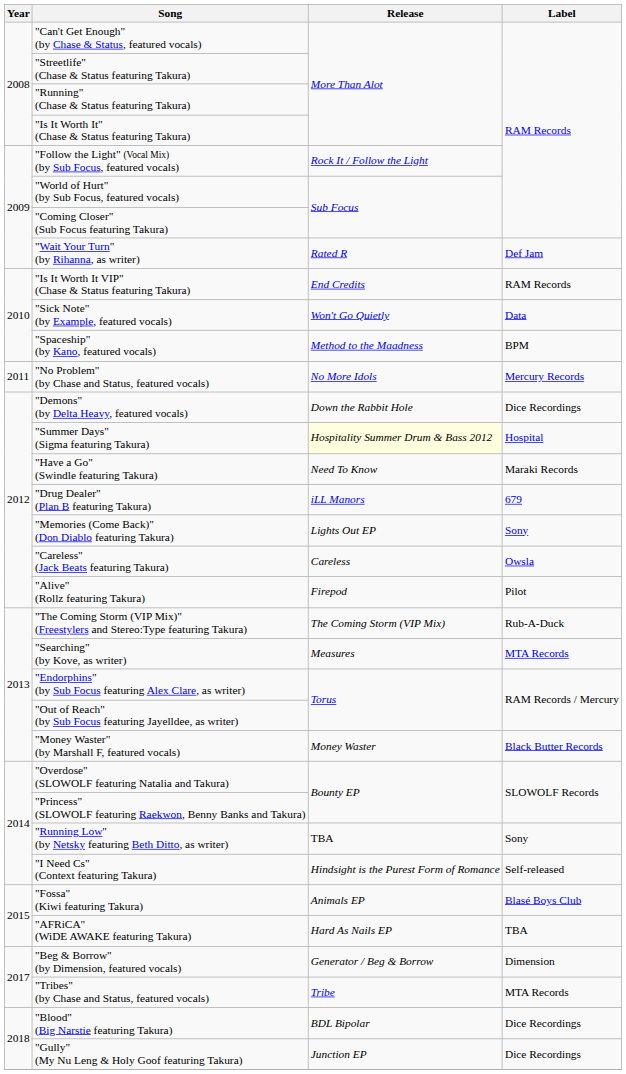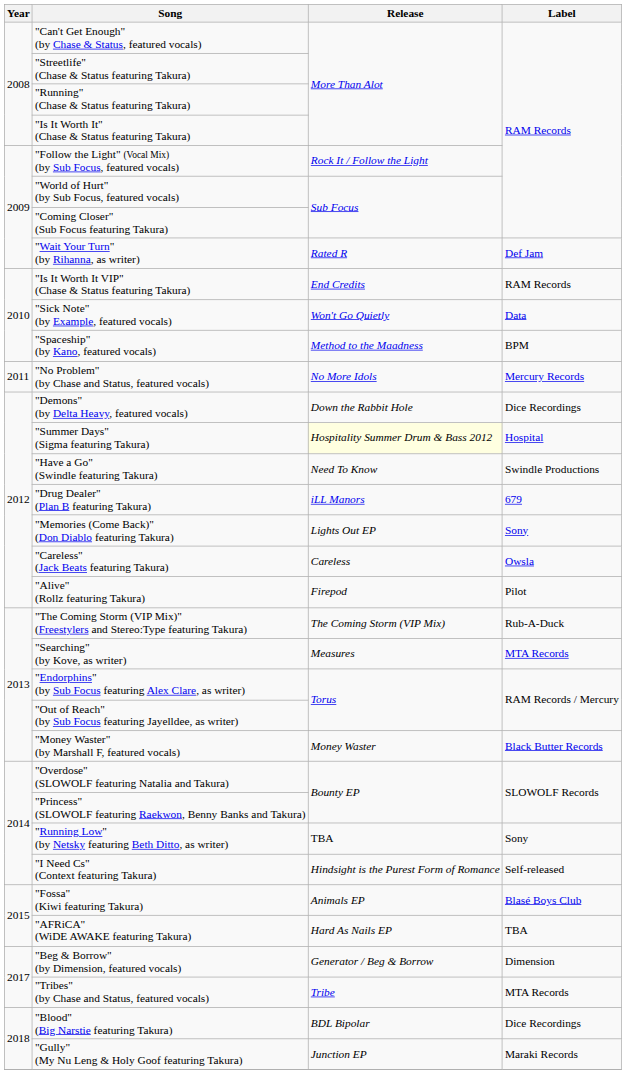 <table class="wikitable">
 <tr>
 <th>Year</th>
 <th>Song</th>
 <th>Release</th>
 <th>Label</th>
 </tr>
 <tr>
 <td rowspan="4">2008</td>
 <td>"Can't Get Enough"<br><span>(by <a href='#'>Chase & Status</a>, featured vocals)</span></td>
 <td rowspan="4"><em><a href='#'>More Than Alot</a></em></td>
 <td rowspan="7"><a href='#'>RAM Records</a></td>
 </tr>
 <tr>
 <td>"Streetlife"<br><span>(Chase & Status featuring Takura)</span></td>
 </tr>
 <tr>
 <td>"Running"<br><span>(Chase & Status featuring Takura)</span></td>
 </tr>
 <tr>
 <td>"Is It Worth It"<br><span>(Chase & Status featuring Takura)</span></td>
 </tr>
 <tr>
 <td rowspan="4">2009</td>
 <td>"Follow the Light" <small>(Vocal Mix)</small><br><span>(by <a href='#'>Sub Focus</a>, featured vocals)</span></td>
 <td><em><a href='#'>Rock It / Follow the Light</a></em></td>
 </tr>
 <tr>
 <td>"World of Hurt"<br><span>(by Sub Focus, featured vocals)</span></td>
 <td rowspan="2"><em><a href='#'>Sub Focus</a></em></td>
 </tr>
 <tr>
 <td>"Coming Closer"<br><span>(Sub Focus featuring Takura)</span></td>
 </tr>
 <tr>
 <td>"<a href='#'>Wait Your Turn</a>"<br><span>(by <a href='#'>Rihanna</a>, as writer)</span></td>
 <td><em><a href='#'>Rated R</a></em></td>
 <td><a href='#'>Def Jam</a></td>
 </tr>
 <tr>
 <td rowspan="3">2010</td>
 <td>"Is It Worth It VIP"<br><span>(Chase & Status featuring Takura)</span></td>
 <td><em><a href='#'>End Credits</a></em></td>
 <td>RAM Records</td>
 </tr>
 <tr>
 <td>"Sick Note"<br><span>(by <a href='#'>Example</a>, featured vocals)</span></td>
 <td><em><a href='#'>Won't Go Quietly</a></em></td>
 <td><a href='#'>Data</a></td>
 </tr>
 <tr>
 <td>"Spaceship"<br><span>(by <a href='#'>Kano</a>, featured vocals)</span></td>
 <td><em><a href='#'>Method to the Maadness</a></em></td>
 <td>BPM</td>
 </tr>
 <tr>
 <td rowspan="1">2011</td>
 <td>"No Problem"<br><span>(by Chase and Status, featured vocals)</span></td>
 <td><em><a href='#'>No More Idols</a></em></td>
 <td><a href='#'>Mercury Records</a></td>
 </tr>
 <tr>
 <td rowspan="7">2012</td>
 <td>"Demons"<br><span>(by <a href='#'>Delta Heavy</a>, featured vocals)</span></td>
 <td><em>Down the Rabbit Hole</em></td>
 <td>Dice Recordings</td>
 </tr>
 <tr>
 <td>"Summer Days"<br><span>(Sigma featuring Takura)</span></td>
 <td style="background: lightyellow;"><em>Hospitality Summer Drum & Bass 2012</em></td>
 <td><a href='#'>Hospital</a></td>
 </tr>
 <tr>
 <td>"Have a Go"<br><span>(Swindle featuring Takura)</span></td>
 <td><em>Need To Know</em></td>
-<td>Maraki Records</td>
+<td>Swindle Productions</td>
 </tr>
 <tr>
 <td>"Drug Dealer"<br><span>(<a href='#'>Plan B</a> featuring Takura)</span></td>
 <td><em><a href='#'>iLL Manors</a></em></td>
 <td><a href='#'>679</a></td>
 </tr>
 <tr>
 <td>"Memories (Come Back)"<br><span>(<a href='#'>Don Diablo</a> featuring Takura)</span></td>
 <td><em>Lights Out EP</em></td>
 <td><a href='#'>Sony</a></td>
 </tr>
 <tr>
 <td>"Careless"<br><span>(<a href='#'>Jack Beats</a> featuring Takura)</span></td>
 <td><em>Careless</em></td>
 <td><a href='#'>Owsla</a></td>
 </tr>
 <tr>
 <td>"Alive"<br><span>(Rollz featuring Takura)</span></td>
 <td><em>Firepod</em></td>
 <td>Pilot</td>
 </tr>
 <tr>
 <td rowspan="5">2013</td>
 <td>"The Coming Storm (VIP Mix)"<br><span>(<a href='#'>Freestylers</a> and Stereo:Type featuring Takura)</span></td>
 <td><em>The Coming Storm (VIP Mix)</em></td>
 <td>Rub-A-Duck</td>
 </tr>
 <tr>
 <td>"Searching"<br><span>(by Kove, as writer)</span></td>
 <td><em>Measures</em></td>
 <td><a href='#'>MTA Records</a></td>
 </tr>
 <tr>
 <td>"<a href='#'>Endorphins</a>"<br><span>(by <a href='#'>Sub Focus</a> featuring <a href='#'>Alex Clare</a>, as writer)</span></td>
 <td rowspan="2"><em><a href='#'>Torus</a></em></td>
 <td rowspan="2">RAM Records / Mercury</td>
 </tr>
 <tr>
 <td>"Out of Reach"<br><span>(by <a href='#'>Sub Focus</a> featuring Jayelldee, as writer)</span></td>
 </tr>
 <tr>
 <td>"Money Waster"<br><span>(by Marshall F, featured vocals)</span></td>
 <td><em>Money Waster</em></td>
 <td><a href='#'>Black Butter Records</a></td>
 </tr>
 <tr>
 <td rowspan="4">2014</td>
 <td>"Overdose"<br><span>(SLOWOLF featuring Natalia and Takura)</span></td>
 <td rowspan="2"><em>Bounty EP</em></td>
 <td rowspan="2">SLOWOLF Records</td>
 </tr>
 <tr>
 <td>"Princess"<br><span>(SLOWOLF featuring <a href='#'>Raekwon</a>, Benny Banks and Takura)</span></td>
 </tr>
 <tr>
 <td>"<a href='#'>Running Low</a>"<br><span>(by <a href='#'>Netsky</a> featuring <a href='#'>Beth Ditto</a>, as writer)</span></td>
 <td>TBA</td>
 <td>Sony</td>
 </tr>
 <tr>
 <td>"I Need Cs"<br><span>(Context featuring Takura)</span></td>
 <td><em>Hindsight is the Purest Form of Romance</em></td>
 <td>Self-released</td>
 </tr>
 <tr>
 <td rowspan="2">2015</td>
 <td>"Fossa"<br><span>(Kiwi featuring Takura)</span></td>
 <td><em>Animals EP</em></td>
 <td><a href='#'>Blasé Boys Club</a></td>
 </tr>
 <tr>
 <td>"AFRiCA"<br><span>(WiDE AWAKE featuring Takura)</span></td>
 <td><em>Hard As Nails EP</em></td>
 <td>TBA</td>
 </tr>
 <tr>
 <td rowspan="2">2017</td>
 <td>"Beg & Borrow"<br><span>(by Dimension, featured vocals)</span></td>
 <td><em>Generator / Beg & Borrow</em></td>
 <td>Dimension</td>
 </tr>
 <tr>
 <td>"Tribes"<br><span>(by Chase and Status, featured vocals)</span></td>
 <td><em><a href='#'>Tribe</a></em></td>
 <td>MTA Records</td>
 </tr>
 <tr>
 <td rowspan="2">2018</td>
 <td>"Blood"<br><span>(<a href='#'>Big Narstie</a> featuring Takura)</span></td>
 <td><em>BDL Bipolar</em></td>
 <td>Dice Recordings</td>
 </tr>
 <tr>
 <td>"Gully"<br><span>(My Nu Leng & Holy Goof featuring Takura)</span></td>
 <td><em>Junction EP</em></td>
-<td>Dice Recordings</td>
+<td>Maraki Records</td>
 </tr>
 <tr>
 </tr>
 </table>
